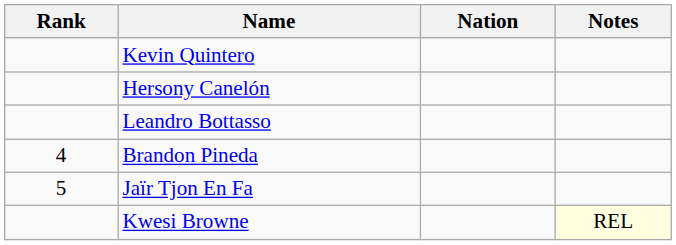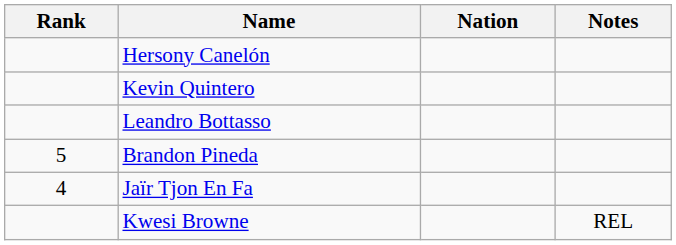 <table class="wikitable sortable" style="text-align:center" width=40%>
 <tr>
 <th>Rank</th>
 <th>Name</th>
 <th>Nation</th>
 <th>Notes</th>
 </tr>
 <tr>
 <td></td>
-<td align=left><a href='#'>Kevin Quintero</a></td>
+<td align=left><a href='#'>Hersony Canelón</a></td>
 <td align=left></td>
 <td></td>
 </tr>
 <tr>
 <td></td>
-<td align=left><a href='#'>Hersony Canelón</a></td>
+<td align=left><a href='#'>Kevin Quintero</a></td>
 <td align=left></td>
 <td></td>
 </tr>
 <tr>
 <td></td>
 <td align=left><a href='#'>Leandro Bottasso</a></td>
 <td align=left></td>
 <td></td>
 </tr>
 <tr>
-<td>4</td>
+<td>5</td>
 <td align=left><a href='#'>Brandon Pineda</a></td>
 <td align=left></td>
 <td></td>
 </tr>
 <tr>
-<td>5</td>
+<td>4</td>
 <td align=left><a href='#'>Jaïr Tjon En Fa</a></td>
 <td align=left></td>
 <td></td>
 </tr>
 <tr>
 <td></td>
 <td align=left><a href='#'>Kwesi Browne</a></td>
 <td align=left></td>
-<td style="background: lightyellow;">REL</td>
+<td>REL</td>
 </tr>
 </table>
